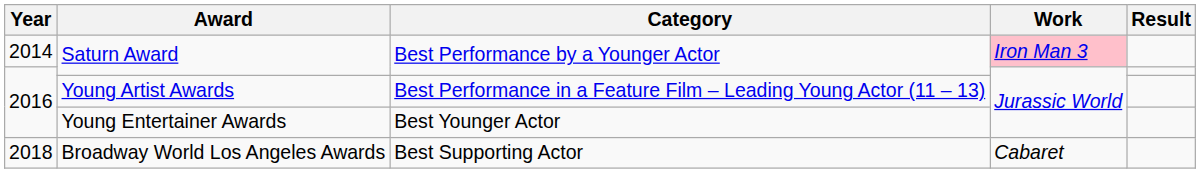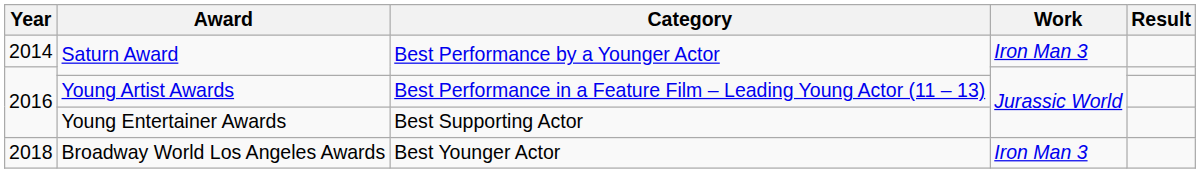 <table class=wikitable>
 <tr>
 <th>Year</th>
 <th>Award</th>
 <th>Category</th>
 <th>Work</th>
 <th>Result</th>
 </tr>
 <tr>
 <td>2014</td>
 <td rowspan="2"><a href='#'>Saturn Award</a></td>
 <td rowspan="2"><a href='#'>Best Performance by a Younger Actor</a></td>
-<td style="background: pink;"><em><a href='#'>Iron Man 3</a></em></td>
+<td><em><a href='#'>Iron Man 3</a></em></td>
 <td></td>
 </tr>
 <tr>
 <td rowspan="3">2016</td>
 <td rowspan="3"><em><a href='#'>Jurassic World</a></em></td>
 <td></td>
 </tr>
 <tr>
 <td><a href='#'>Young Artist Awards</a></td>
 <td><a href='#'>Best Performance in a Feature Film – Leading Young Actor (11 – 13)</a></td>
 <td></td>
 </tr>
 <tr>
 <td>Young Entertainer Awards</td>
-<td>Best Younger Actor</td>
+<td>Best Supporting Actor</td>
 <td></td>
 </tr>
 <tr>
 <td>2018</td>
 <td>Broadway World Los Angeles Awards</td>
-<td>Best Supporting Actor</td>
-<td><em>Cabaret</em></td>
+<td>Best Younger Actor</td>
+<td><em><a href='#'>Iron Man 3</a></em></td>
 <td></td>
 </tr>
 </table>
